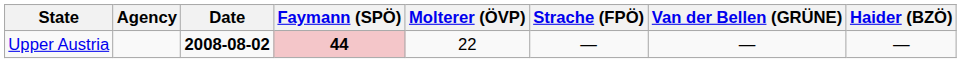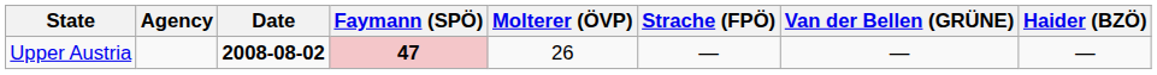 <table class="wikitable sortable" style="text-align:center">
 <tr>
 <th>State</th>
 <th>Agency</th>
 <th>Date</th>
 <th><a href='#'>Faymann</a> (SPÖ)</th>
 <th><a href='#'>Molterer</a> (ÖVP)</th>
 <th><a href='#'>Strache</a> (FPÖ)</th>
 <th><a href='#'>Van der Bellen</a> (GRÜNE)</th>
 <th><a href='#'>Haider</a> (BZÖ)</th>
 </tr>
 <tr>
 <td><a href='#'>Upper Austria</a></td>
 <td></td>
 <td><strong>2008-08-02</strong></td>
-<td style="background:#F4C6C9;"><strong>44</strong></td>
-<td>22</td>
+<td style="background:#F4C6C9;"><strong>47</strong></td>
+<td>26</td>
 <td>—</td>
 <td>—</td>
 <td>—</td>
 </tr>
 </table>
